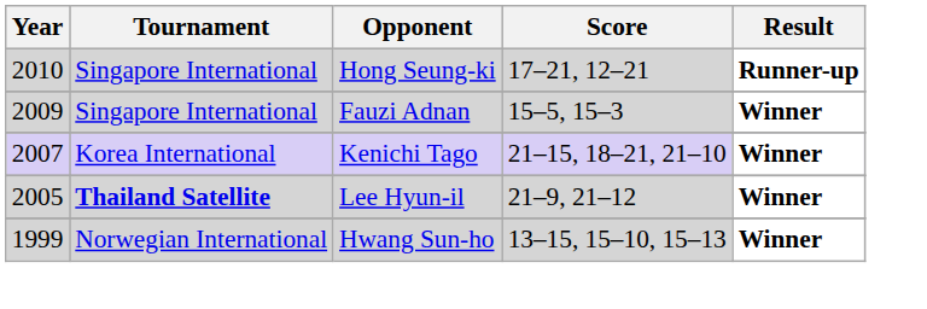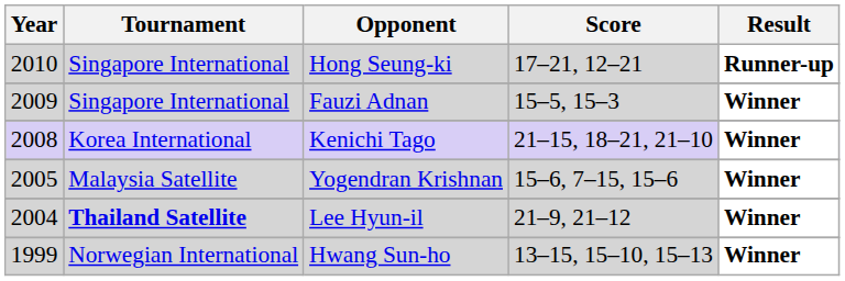 <table class="sortable wikitable" style="font-size: 90%;">
 <tr>
 <th>Year</th>
 <th>Tournament</th>
 <th>Opponent</th>
 <th>Score</th>
 <th>Result</th>
 </tr>
 <tr style="background:#D5D5D5">
 <td align="center">2010</td>
 <td align="left"><a href='#'>Singapore International</a></td>
 <td align="left"> <a href='#'>Hong Seung-ki</a></td>
 <td align="left">17–21, 12–21</td>
 <td style="text-align:left; background:white"> <strong>Runner-up</strong></td>
 </tr>
 <tr>
 </tr>
 <tr style="background:#D5D5D5">
 <td align="center">2009</td>
 <td align="left"><a href='#'>Singapore International</a></td>
 <td align="left"> <a href='#'>Fauzi Adnan</a></td>
 <td align="left">15–5, 15–3</td>
 <td style="text-align:left; background:white"> <strong>Winner</strong></td>
 </tr>
 <tr>
 </tr>
 <tr style="background:#D8CEF6">
-<td align="center">2007</td>
+<td align="center">2008</td>
 <td align="left"><a href='#'>Korea International</a></td>
 <td align="left"> <a href='#'>Kenichi Tago</a></td>
 <td align="left">21–15, 18–21, 21–10</td>
 <td style="text-align:left; background:white"> <strong>Winner</strong></td>
 </tr>
 <tr>
 </tr>
+<tr style="background:#D5D5D5">
+<td align="center">2005</td>
+<td align="left"><a href='#'>Malaysia Satellite</a></td>
+<td align="left"> <a href='#'>Yogendran Krishnan</a></td>
+<td align="left">15–6, 7–15, 15–6</td>
+<td style="text-align:left; background:white"> <strong>Winner</strong></td>
+</tr>
 <tr>
 </tr>
 <tr style="background:#D5D5D5">
-<td align="center">2005</td>
+<td align="center">2004</td>
 <td align="left"><strong><a href='#'>Thailand Satellite</a></strong></td>
 <td align="left"> <a href='#'>Lee Hyun-il</a></td>
 <td align="left">21–9, 21–12</td>
 <td style="text-align:left; background:white"> <strong>Winner</strong></td>
 </tr>
 <tr>
 </tr>
 <tr style="background:#D5D5D5">
 <td align="center">1999</td>
 <td align="left"><a href='#'>Norwegian International</a></td>
 <td align="left"> <a href='#'>Hwang Sun-ho</a></td>
 <td align="left">13–15, 15–10, 15–13</td>
 <td style="text-align:left; background:white"> <strong>Winner</strong></td>
 </tr>
 </table>
